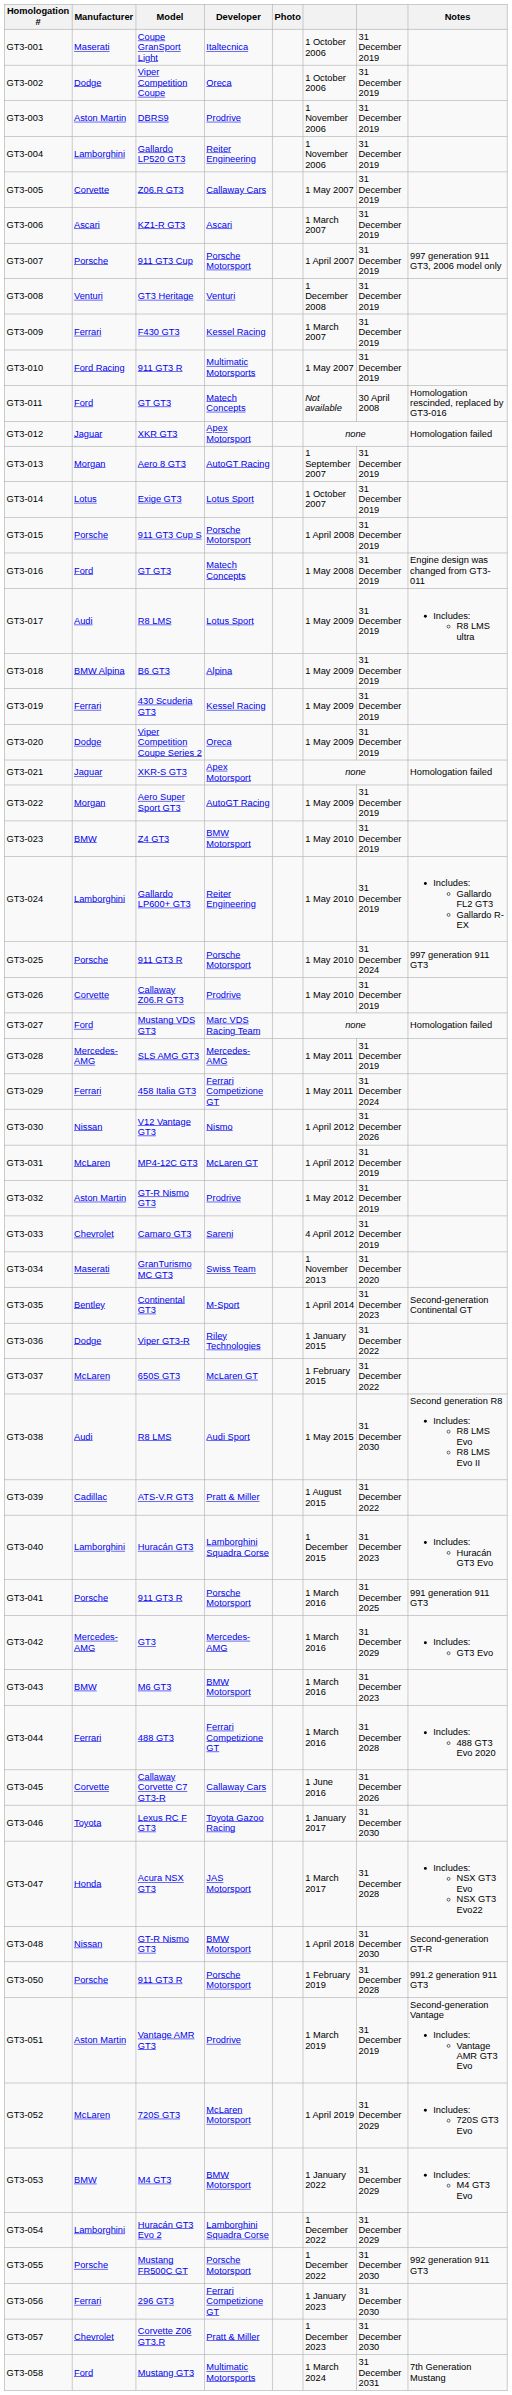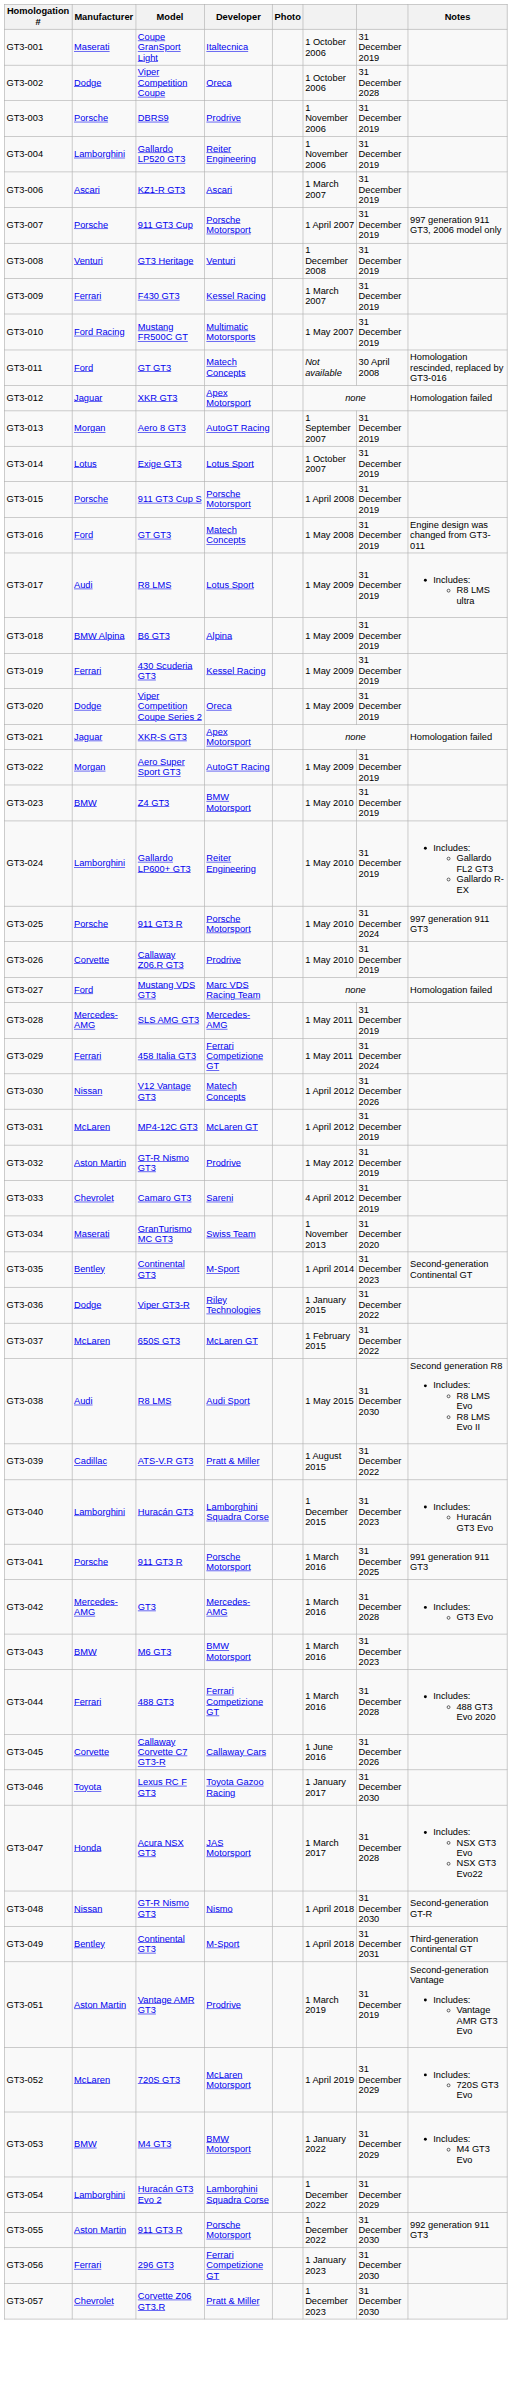 <table class="wikitable sortable" style="font-size=85%, border=1px">
 <tr>
 <th>Homologation #</th>
 <th>Manufacturer</th>
 <th>Model</th>
 <th>Developer</th>
 <th>Photo</th>
 <th></th>
 <th></th>
 <th>Notes</th>
 </tr>
 <tr>
 <td>GT3-001</td>
 <td><a href='#'>Maserati</a></td>
 <td><a href='#'>Coupe GranSport Light</a></td>
 <td><a href='#'>Italtecnica</a></td>
 <td></td>
 <td>1 October 2006</td>
 <td>31 December 2019</td>
 <td></td>
 </tr>
 <tr>
 <td>GT3-002</td>
 <td><a href='#'>Dodge</a></td>
 <td><a href='#'>Viper Competition Coupe</a></td>
 <td><a href='#'>Oreca</a></td>
 <td></td>
 <td>1 October 2006</td>
-<td>31 December 2019</td>
+<td>31 December 2028</td>
 <td></td>
 </tr>
 <tr>
 <td>GT3-003</td>
-<td><a href='#'>Aston Martin</a></td>
+<td><a href='#'>Porsche</a></td>
 <td><a href='#'>DBRS9</a></td>
 <td><a href='#'>Prodrive</a></td>
 <td></td>
 <td>1 November 2006</td>
 <td>31 December 2019</td>
 <td></td>
 </tr>
 <tr>
 <td>GT3-004</td>
 <td><a href='#'>Lamborghini</a></td>
 <td><a href='#'>Gallardo LP520 GT3</a></td>
 <td><a href='#'>Reiter Engineering</a></td>
 <td></td>
 <td>1 November 2006</td>
-<td>31 December 2019</td>
-<td></td>
-</tr>
-<tr>
-<td>GT3-005</td>
-<td><a href='#'>Corvette</a></td>
-<td><a href='#'>Z06.R GT3</a></td>
-<td><a href='#'>Callaway Cars</a></td>
-<td></td>
-<td>1 May 2007</td>
 <td>31 December 2019</td>
 <td></td>
 </tr>
 <tr>
 <td>GT3-006</td>
 <td><a href='#'>Ascari</a></td>
 <td><a href='#'>KZ1-R GT3</a></td>
 <td><a href='#'>Ascari</a></td>
 <td></td>
 <td>1 March 2007</td>
 <td>31 December 2019</td>
 <td></td>
 </tr>
 <tr>
 <td>GT3-007</td>
 <td><a href='#'>Porsche</a></td>
 <td><a href='#'>911 GT3 Cup</a></td>
 <td><a href='#'>Porsche Motorsport</a></td>
 <td></td>
 <td>1 April 2007</td>
 <td>31 December 2019</td>
 <td>997 generation 911 GT3, 2006 model only</td>
 </tr>
 <tr>
 <td>GT3-008</td>
 <td><a href='#'>Venturi</a></td>
 <td><a href='#'>GT3 Heritage</a></td>
 <td><a href='#'>Venturi</a></td>
 <td></td>
 <td>1 December 2008</td>
 <td>31 December 2019</td>
 <td></td>
 </tr>
 <tr>
 <td>GT3-009</td>
 <td><a href='#'>Ferrari</a></td>
 <td><a href='#'>F430 GT3</a></td>
 <td><a href='#'>Kessel Racing</a></td>
 <td></td>
 <td>1 March 2007</td>
 <td>31 December 2019</td>
 <td></td>
 </tr>
 <tr>
 <td>GT3-010</td>
 <td><a href='#'>Ford Racing</a></td>
-<td><a href='#'>911 GT3 R</a></td>
+<td><a href='#'>Mustang FR500C GT</a></td>
 <td><a href='#'>Multimatic Motorsports</a></td>
 <td></td>
 <td>1 May 2007</td>
 <td>31 December 2019</td>
 <td></td>
 </tr>
 <tr>
 <td>GT3-011</td>
 <td><a href='#'>Ford</a></td>
 <td><a href='#'>GT GT3</a></td>
 <td><a href='#'>Matech Concepts</a></td>
 <td></td>
 <td><em>Not available</em></td>
 <td>30 April 2008</td>
 <td>Homologation rescinded, replaced by GT3-016</td>
 </tr>
 <tr>
 <td>GT3-012</td>
 <td><a href='#'>Jaguar</a></td>
 <td><a href='#'>XKR GT3</a></td>
 <td><a href='#'>Apex Motorsport</a></td>
 <td></td>
 <td colspan=2 align=center><em>none</em></td>
 <td>Homologation failed</td>
 </tr>
 <tr>
 <td>GT3-013</td>
 <td><a href='#'>Morgan</a></td>
 <td><a href='#'>Aero 8 GT3</a></td>
 <td><a href='#'>AutoGT Racing</a></td>
 <td></td>
 <td>1 September 2007</td>
 <td>31 December 2019</td>
 <td></td>
 </tr>
 <tr>
 <td>GT3-014</td>
 <td><a href='#'>Lotus</a></td>
 <td><a href='#'>Exige GT3</a></td>
 <td><a href='#'>Lotus Sport</a></td>
 <td></td>
 <td>1 October 2007</td>
 <td>31 December 2019</td>
 <td></td>
 </tr>
 <tr>
 <td>GT3-015</td>
 <td><a href='#'>Porsche</a></td>
 <td><a href='#'>911 GT3 Cup S</a></td>
 <td><a href='#'>Porsche Motorsport</a></td>
 <td></td>
 <td>1 April 2008</td>
 <td>31 December 2019</td>
 <td></td>
 </tr>
 <tr>
 <td>GT3-016</td>
 <td><a href='#'>Ford</a></td>
 <td><a href='#'>GT GT3</a></td>
 <td><a href='#'>Matech Concepts</a></td>
 <td></td>
 <td>1 May 2008</td>
 <td>31 December 2019</td>
 <td>Engine design was changed from GT3-011</td>
 </tr>
 <tr>
 <td>GT3-017</td>
 <td><a href='#'>Audi</a></td>
 <td><a href='#'>R8 LMS</a></td>
 <td><a href='#'>Lotus Sport</a></td>
 <td></td>
 <td>1 May 2009</td>
 <td>31 December 2019</td>
 <td><br><ul><li>Includes:<ul><li>R8 LMS ultra</li></ul></li></ul></td>
 </tr>
 <tr>
 <td>GT3-018</td>
 <td><a href='#'>BMW Alpina</a></td>
 <td><a href='#'>B6 GT3</a></td>
 <td><a href='#'>Alpina</a></td>
 <td></td>
 <td>1 May 2009</td>
 <td>31 December 2019</td>
 <td></td>
 </tr>
 <tr>
 <td>GT3-019</td>
 <td><a href='#'>Ferrari</a></td>
 <td><a href='#'>430 Scuderia GT3</a></td>
 <td><a href='#'>Kessel Racing</a></td>
 <td></td>
 <td>1 May 2009</td>
 <td>31 December 2019</td>
 <td></td>
 </tr>
 <tr>
 <td>GT3-020</td>
 <td><a href='#'>Dodge</a></td>
 <td><a href='#'>Viper Competition Coupe Series 2</a></td>
 <td><a href='#'>Oreca</a></td>
 <td></td>
 <td>1 May 2009</td>
 <td>31 December 2019</td>
 <td></td>
 </tr>
 <tr>
 <td>GT3-021</td>
 <td><a href='#'>Jaguar</a></td>
 <td><a href='#'>XKR-S GT3</a></td>
 <td><a href='#'>Apex Motorsport</a></td>
 <td></td>
 <td colspan=2 align=center><em>none</em></td>
 <td>Homologation failed</td>
 </tr>
 <tr>
 <td>GT3-022</td>
 <td><a href='#'>Morgan</a></td>
 <td><a href='#'>Aero Super Sport GT3</a></td>
 <td><a href='#'>AutoGT Racing</a></td>
 <td></td>
 <td>1 May 2009</td>
 <td>31 December 2019</td>
 <td></td>
 </tr>
 <tr>
 <td>GT3-023</td>
 <td><a href='#'>BMW</a></td>
 <td><a href='#'>Z4 GT3</a></td>
 <td><a href='#'>BMW Motorsport</a></td>
 <td></td>
 <td>1 May 2010</td>
 <td>31 December 2019</td>
 <td></td>
 </tr>
 <tr>
 <td>GT3-024</td>
 <td><a href='#'>Lamborghini</a></td>
 <td><a href='#'>Gallardo LP600+ GT3</a></td>
 <td><a href='#'>Reiter Engineering</a></td>
 <td></td>
 <td>1 May 2010</td>
 <td>31 December 2019</td>
 <td><br><ul><li>Includes:<ul><li>Gallardo FL2 GT3</li><li>Gallardo R-EX</li></ul></li></ul></td>
 </tr>
 <tr>
 <td>GT3-025</td>
 <td><a href='#'>Porsche</a></td>
 <td><a href='#'>911 GT3 R</a></td>
 <td><a href='#'>Porsche Motorsport</a></td>
 <td></td>
 <td>1 May 2010</td>
 <td>31 December 2024</td>
 <td>997 generation 911 GT3</td>
 </tr>
 <tr>
 <td>GT3-026</td>
 <td><a href='#'>Corvette</a></td>
 <td><a href='#'>Callaway Z06.R GT3</a></td>
 <td><a href='#'>Prodrive</a></td>
 <td></td>
 <td>1 May 2010</td>
 <td>31 December 2019</td>
 <td></td>
 </tr>
 <tr>
 <td>GT3-027</td>
 <td><a href='#'>Ford</a></td>
 <td><a href='#'>Mustang VDS GT3</a></td>
 <td><a href='#'>Marc VDS Racing Team</a></td>
 <td></td>
 <td colspan=2 align=center><em>none</em></td>
 <td>Homologation failed</td>
 </tr>
 <tr>
 <td>GT3-028</td>
 <td><a href='#'>Mercedes-AMG</a></td>
 <td><a href='#'>SLS AMG GT3</a></td>
 <td><a href='#'>Mercedes-AMG</a></td>
 <td></td>
 <td>1 May 2011</td>
 <td>31 December 2019</td>
 <td></td>
 </tr>
 <tr>
 <td>GT3-029</td>
 <td><a href='#'>Ferrari</a></td>
 <td><a href='#'>458 Italia GT3</a></td>
 <td><a href='#'>Ferrari Competizione GT</a></td>
 <td></td>
 <td>1 May 2011</td>
 <td>31 December 2024</td>
 <td></td>
 </tr>
 <tr>
 <td>GT3-030</td>
 <td><a href='#'>Nissan</a></td>
 <td><a href='#'>V12 Vantage GT3</a></td>
-<td><a href='#'>Nismo</a></td>
+<td><a href='#'>Matech Concepts</a></td>
 <td></td>
 <td>1 April 2012</td>
 <td>31 December 2026</td>
 <td></td>
 </tr>
 <tr>
 <td>GT3-031</td>
 <td><a href='#'>McLaren</a></td>
 <td><a href='#'>MP4-12C GT3</a></td>
 <td><a href='#'>McLaren GT</a></td>
 <td></td>
 <td>1 April 2012</td>
 <td>31 December 2019</td>
 <td></td>
 </tr>
 <tr>
 <td>GT3-032</td>
 <td><a href='#'>Aston Martin</a></td>
 <td><a href='#'>GT-R Nismo GT3</a></td>
 <td><a href='#'>Prodrive</a></td>
 <td></td>
 <td>1 May 2012</td>
 <td>31 December 2019</td>
 <td></td>
 </tr>
 <tr>
 <td>GT3-033</td>
 <td><a href='#'>Chevrolet</a></td>
 <td><a href='#'>Camaro GT3</a></td>
 <td><a href='#'>Sareni</a></td>
 <td></td>
 <td>4 April 2012</td>
 <td>31 December 2019</td>
 <td></td>
 </tr>
 <tr>
 <td>GT3-034</td>
 <td><a href='#'>Maserati</a></td>
 <td><a href='#'>GranTurismo MC GT3</a></td>
 <td><a href='#'>Swiss Team</a></td>
 <td></td>
 <td>1 November 2013</td>
 <td>31 December 2020</td>
 <td></td>
 </tr>
 <tr>
 <td>GT3-035</td>
 <td><a href='#'>Bentley</a></td>
 <td><a href='#'>Continental GT3</a></td>
 <td><a href='#'>M-Sport</a></td>
 <td></td>
 <td>1 April 2014</td>
 <td>31 December 2023</td>
 <td>Second-generation Continental GT</td>
 </tr>
 <tr>
 <td>GT3-036</td>
 <td><a href='#'>Dodge</a></td>
 <td><a href='#'>Viper GT3-R</a></td>
 <td><a href='#'>Riley Technologies</a></td>
 <td></td>
 <td>1 January 2015</td>
 <td>31 December 2022</td>
 <td></td>
 </tr>
 <tr>
 <td>GT3-037</td>
 <td><a href='#'>McLaren</a></td>
 <td><a href='#'>650S GT3</a></td>
 <td><a href='#'>McLaren GT</a></td>
 <td></td>
 <td>1 February 2015</td>
 <td>31 December 2022</td>
 <td></td>
 </tr>
 <tr>
 <td>GT3-038</td>
 <td><a href='#'>Audi</a></td>
 <td><a href='#'>R8 LMS</a></td>
 <td><a href='#'>Audi Sport</a></td>
 <td></td>
 <td>1 May 2015</td>
 <td>31 December 2030</td>
 <td>Second generation R8<br><ul><li>Includes:<ul><li>R8 LMS Evo</li><li>R8 LMS Evo II</li></ul></li></ul></td>
 </tr>
 <tr>
 <td>GT3-039</td>
 <td><a href='#'>Cadillac</a></td>
 <td><a href='#'>ATS-V.R GT3</a></td>
 <td><a href='#'>Pratt & Miller</a></td>
 <td></td>
 <td>1 August 2015</td>
 <td>31 December 2022</td>
 <td></td>
 </tr>
 <tr>
 <td>GT3-040</td>
 <td><a href='#'>Lamborghini</a></td>
 <td><a href='#'>Huracán GT3</a></td>
 <td><a href='#'>Lamborghini Squadra Corse</a></td>
 <td></td>
 <td>1 December 2015</td>
 <td>31 December 2023</td>
 <td><br><ul><li>Includes:<ul><li>Huracán GT3 Evo</li></ul></li></ul></td>
 </tr>
 <tr>
 <td>GT3-041</td>
 <td><a href='#'>Porsche</a></td>
 <td><a href='#'>911 GT3 R</a></td>
 <td><a href='#'>Porsche Motorsport</a></td>
 <td></td>
 <td>1 March 2016</td>
 <td>31 December 2025</td>
 <td>991 generation 911 GT3</td>
 </tr>
 <tr>
 <td>GT3-042</td>
 <td><a href='#'>Mercedes-AMG</a></td>
 <td><a href='#'>GT3</a></td>
 <td><a href='#'>Mercedes-AMG</a></td>
 <td></td>
 <td>1 March 2016</td>
-<td>31 December 2029</td>
+<td>31 December 2028</td>
 <td><br><ul><li>Includes:<ul><li>GT3 Evo</li></ul></li></ul></td>
 </tr>
 <tr>
 <td>GT3-043</td>
 <td><a href='#'>BMW</a></td>
 <td><a href='#'>M6 GT3</a></td>
 <td><a href='#'>BMW Motorsport</a></td>
 <td></td>
 <td>1 March 2016</td>
 <td>31 December 2023</td>
 <td></td>
 </tr>
 <tr>
 <td>GT3-044</td>
 <td><a href='#'>Ferrari</a></td>
 <td><a href='#'>488 GT3</a></td>
 <td><a href='#'>Ferrari Competizione GT</a></td>
 <td></td>
 <td>1 March 2016</td>
 <td>31 December 2028</td>
 <td><br><ul><li>Includes:<ul><li>488 GT3 Evo 2020</li></ul></li></ul></td>
 </tr>
 <tr>
 <td>GT3-045</td>
 <td><a href='#'>Corvette</a></td>
 <td><a href='#'>Callaway Corvette C7 GT3-R</a></td>
 <td><a href='#'>Callaway Cars</a></td>
 <td></td>
 <td>1 June 2016</td>
 <td>31 December 2026</td>
 <td></td>
 </tr>
 <tr>
 <td>GT3-046</td>
 <td><a href='#'>Toyota</a></td>
 <td><a href='#'>Lexus RC F GT3</a></td>
 <td><a href='#'>Toyota Gazoo Racing</a></td>
 <td></td>
 <td>1 January 2017</td>
 <td>31 December 2030</td>
 <td></td>
 </tr>
 <tr>
 <td>GT3-047</td>
 <td><a href='#'>Honda</a></td>
 <td><a href='#'>Acura NSX GT3</a></td>
 <td><a href='#'>JAS Motorsport</a></td>
 <td></td>
 <td>1 March 2017</td>
 <td>31 December 2028</td>
 <td><br><ul><li>Includes:<ul><li>NSX GT3 Evo</li><li>NSX GT3 Evo22</li></ul></li></ul></td>
 </tr>
 <tr>
 <td>GT3-048</td>
 <td><a href='#'>Nissan</a></td>
 <td><a href='#'>GT-R Nismo GT3</a></td>
-<td><a href='#'>BMW Motorsport</a></td>
+<td><a href='#'>Nismo</a></td>
 <td></td>
 <td>1 April 2018</td>
 <td>31 December 2030</td>
 <td>Second-generation GT-R</td>
 </tr>
 <tr>
-<td>GT3-050</td>
-<td><a href='#'>Porsche</a></td>
-<td><a href='#'>911 GT3 R</a></td>
-<td><a href='#'>Porsche Motorsport</a></td>
+<td>GT3-049</td>
+<td><a href='#'>Bentley</a></td>
+<td><a href='#'>Continental GT3</a></td>
+<td><a href='#'>M-Sport</a></td>
 <td></td>
-<td>1 February 2019</td>
-<td>31 December 2028</td>
-<td>991.2 generation 911 GT3</td>
+<td>1 April 2018</td>
+<td>31 December 2031</td>
+<td>Third-generation Continental GT</td>
 </tr>
 <tr>
 <td>GT3-051</td>
 <td><a href='#'>Aston Martin</a></td>
 <td><a href='#'>Vantage AMR GT3</a></td>
 <td><a href='#'>Prodrive</a></td>
 <td></td>
 <td>1 March 2019</td>
 <td>31 December 2019</td>
 <td>Second-generation Vantage<br><ul><li>Includes:<ul><li>Vantage AMR GT3 Evo</li></ul></li></ul></td>
 </tr>
 <tr>
 <td>GT3-052</td>
 <td><a href='#'>McLaren</a></td>
 <td><a href='#'>720S GT3</a></td>
 <td><a href='#'>McLaren Motorsport</a></td>
 <td></td>
 <td>1 April 2019</td>
 <td>31 December 2029</td>
 <td><br><ul><li>Includes:<ul><li>720S GT3 Evo</li></ul></li></ul></td>
 </tr>
 <tr>
 <td>GT3-053</td>
 <td><a href='#'>BMW</a></td>
 <td><a href='#'>M4 GT3</a></td>
 <td><a href='#'>BMW Motorsport</a></td>
 <td></td>
 <td>1 January 2022</td>
 <td>31 December 2029</td>
 <td><br><ul><li>Includes:<ul><li>M4 GT3 Evo</li></ul></li></ul></td>
 </tr>
 <tr>
 <td>GT3-054</td>
 <td><a href='#'>Lamborghini</a></td>
 <td><a href='#'>Huracán GT3 Evo 2</a></td>
 <td><a href='#'>Lamborghini Squadra Corse</a></td>
 <td></td>
 <td>1 December 2022</td>
 <td>31 December 2029</td>
 <td></td>
 </tr>
 <tr>
 <td>GT3-055</td>
-<td><a href='#'>Porsche</a></td>
-<td><a href='#'>Mustang FR500C GT</a></td>
+<td><a href='#'>Aston Martin</a></td>
+<td><a href='#'>911 GT3 R</a></td>
 <td><a href='#'>Porsche Motorsport</a></td>
 <td></td>
 <td>1 December 2022</td>
 <td>31 December 2030</td>
 <td>992 generation 911 GT3</td>
 </tr>
 <tr>
 <td>GT3-056</td>
 <td><a href='#'>Ferrari</a></td>
 <td><a href='#'>296 GT3</a></td>
 <td><a href='#'>Ferrari Competizione GT</a></td>
 <td></td>
 <td>1 January 2023</td>
 <td>31 December 2030</td>
 <td></td>
 </tr>
 <tr>
 <td>GT3-057</td>
 <td><a href='#'>Chevrolet</a></td>
 <td><a href='#'>Corvette Z06 GT3.R</a></td>
 <td><a href='#'>Pratt & Miller</a></td>
 <td></td>
 <td>1 December 2023</td>
 <td>31 December 2030</td>
 <td></td>
 </tr>
-<tr>
-<td>GT3-058</td>
-<td><a href='#'>Ford</a></td>
-<td><a href='#'>Mustang GT3</a></td>
-<td><a href='#'>Multimatic Motorsports</a></td>
-<td></td>
-<td>1 March 2024</td>
-<td>31 December 2031</td>
-<td>7th Generation Mustang</td>
-</tr>
 </table>
